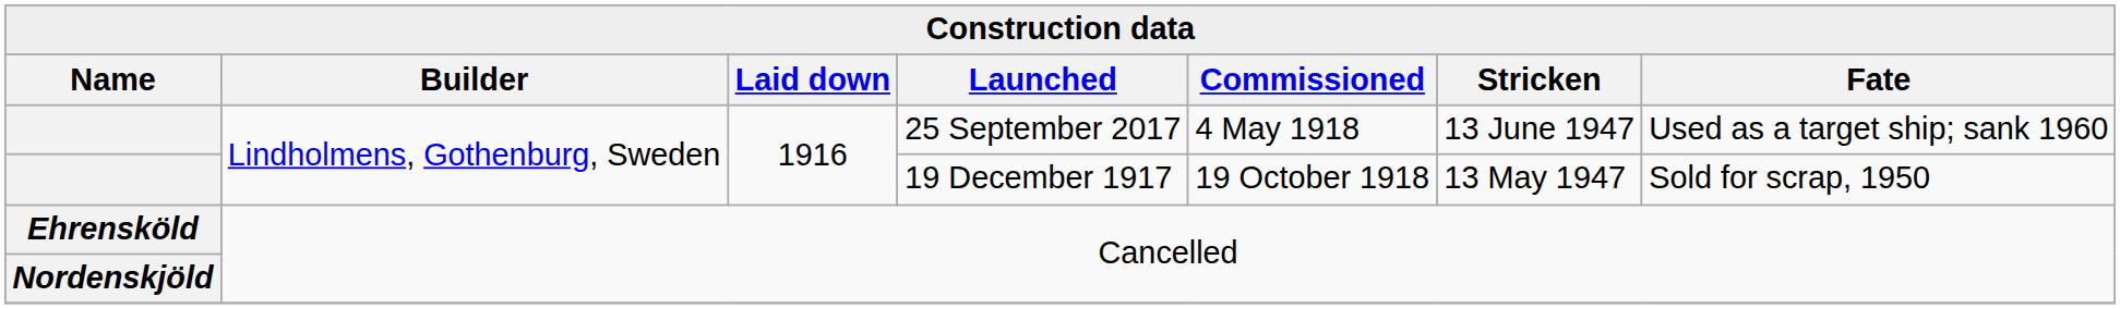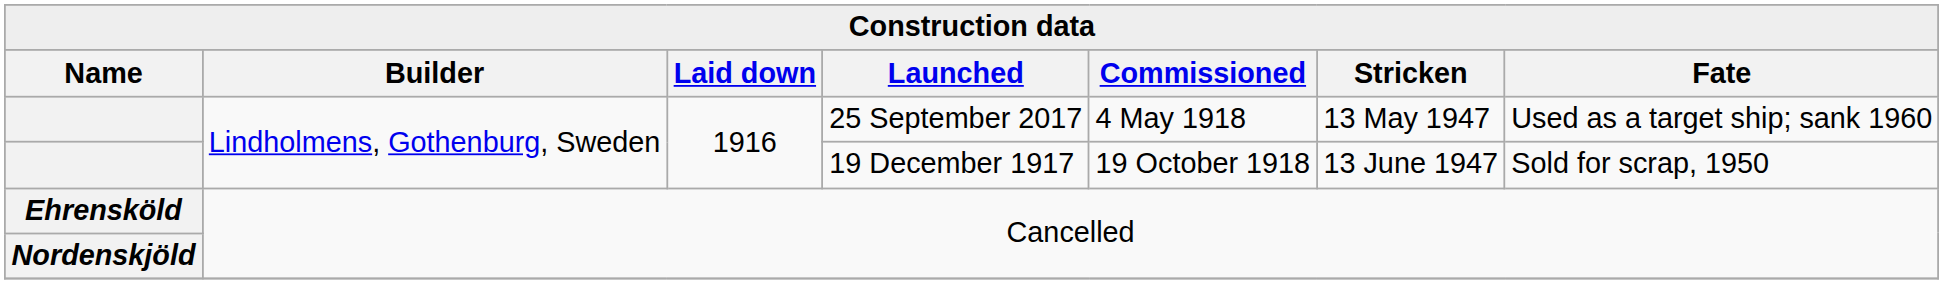 <table class="wikitable  plainrowheaders">
 <tr>
 <th colspan="7" style="background:#eee;" align="center">Construction data</th>
 </tr>
 <tr>
 <th scope="col">Name</th>
 <th scope="col">Builder</th>
 <th scope="col"><a href='#'>Laid down</a></th>
 <th scope="col"><a href='#'>Launched</a></th>
 <th scope="col"><a href='#'>Commissioned</a></th>
 <th scope="col">Stricken</th>
 <th scope="col">Fate</th>
 </tr>
 <tr>
 <th scope="row"></th>
 <td rowspan="2" align="center"><a href='#'>Lindholmens</a>, <a href='#'>Gothenburg</a>, Sweden</td>
 <td rowspan=2 align="center">1916</td>
 <td>25 September 2017</td>
 <td>4 May 1918</td>
-<td>13 June 1947</td>
+<td>13 May 1947</td>
 <td>Used as a target ship; sank 1960</td>
 </tr>
 <tr>
 <th scope="row"></th>
 <td>19 December 1917</td>
 <td>19 October 1918</td>
-<td>13 May 1947</td>
+<td>13 June 1947</td>
 <td>Sold for scrap, 1950</td>
 </tr>
 <tr>
 <th scope="row"><em>Ehrensköld</em></th>
 <td rowspan="2" colspan="6" align="center">Cancelled</td>
 </tr>
 <tr>
 <th scope="row"><em>Nordenskjöld</em></th>
 </tr>
 <tr>
 </tr>
 </table>
